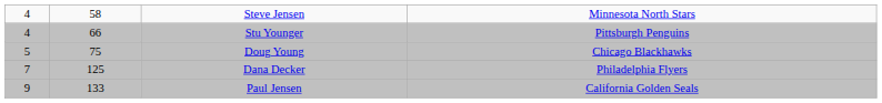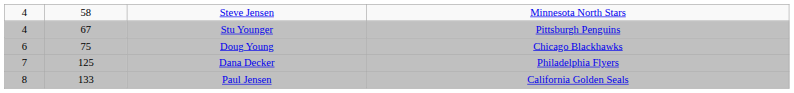 <table class="wikitable" width="60%">
 <tr align="center" bgcolor=>
 <td>4</td>
 <td>58</td>
 <td><a href='#'>Steve Jensen</a></td>
 <td><a href='#'>Minnesota North Stars</a></td>
 </tr>
 <tr align="center" bgcolor="C0C0C0">
 <td>4</td>
-<td>66</td>
+<td>67</td>
 <td><a href='#'>Stu Younger</a></td>
 <td><a href='#'>Pittsburgh Penguins</a></td>
 </tr>
 <tr align="center" bgcolor="C0C0C0">
-<td>5</td>
+<td>6</td>
 <td>75</td>
 <td><a href='#'>Doug Young</a></td>
 <td><a href='#'>Chicago Blackhawks</a></td>
 </tr>
 <tr align="center" bgcolor="C0C0C0">
 <td>7</td>
 <td>125</td>
 <td><a href='#'>Dana Decker</a></td>
 <td><a href='#'>Philadelphia Flyers</a></td>
 </tr>
 <tr align="center" bgcolor="C0C0C0">
-<td>9</td>
+<td>8</td>
 <td>133</td>
 <td><a href='#'>Paul Jensen</a></td>
 <td><a href='#'>California Golden Seals</a></td>
 </tr>
 <tr align="center" bgcolor="">
 </tr>
 </table>
